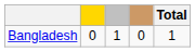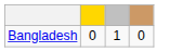 <table class="wikitable">
 <tr>
 <th></th>
 <th style="background-color:gold">        </th>
 <th style="background-color:silver">      </th>
 <th style="background-color:#CC9966">      </th>
-<th>Total</th>
 </tr>
 <tr align="center">
 <td> <a href='#'>Bangladesh</a></td>
 <td>0</td>
 <td>1</td>
 <td>0</td>
-<td>1</td>
 </tr>
 </table>
